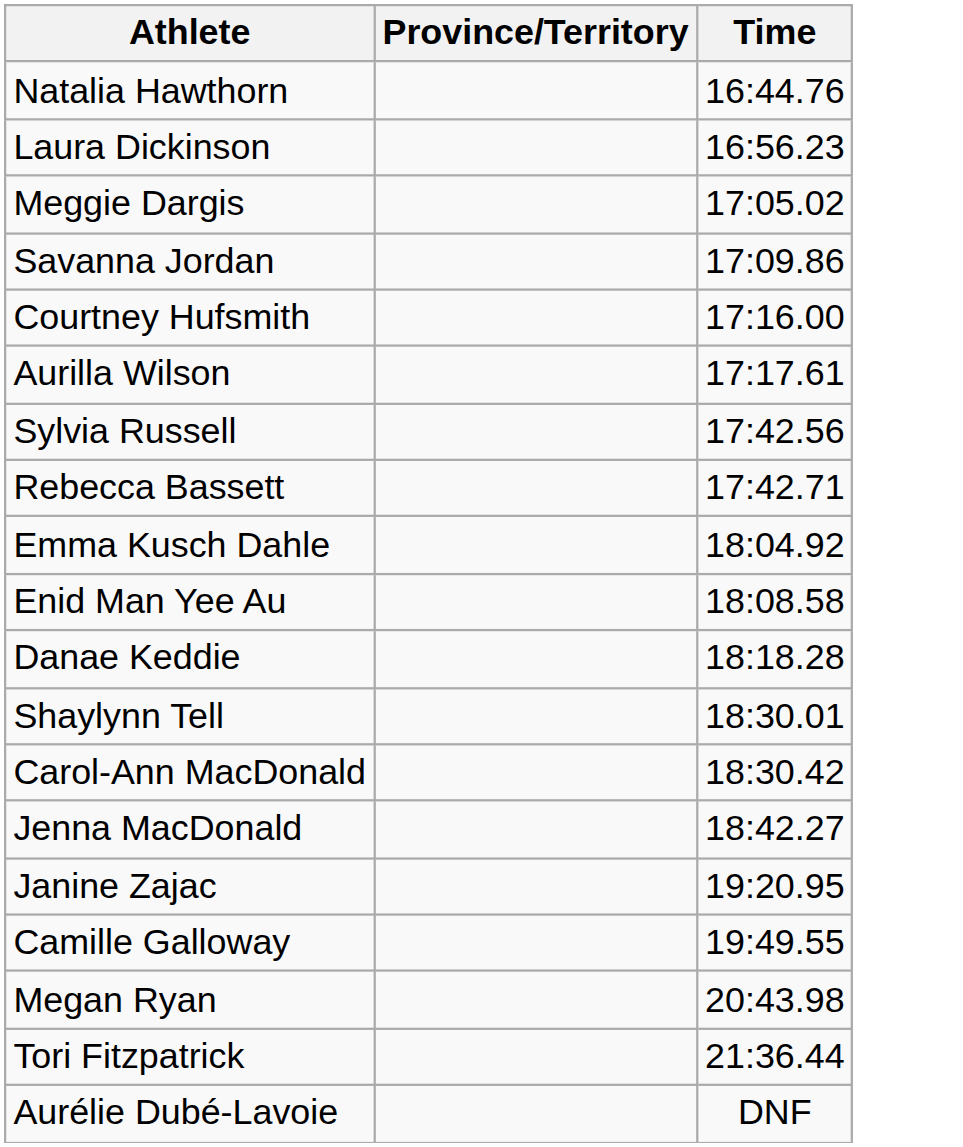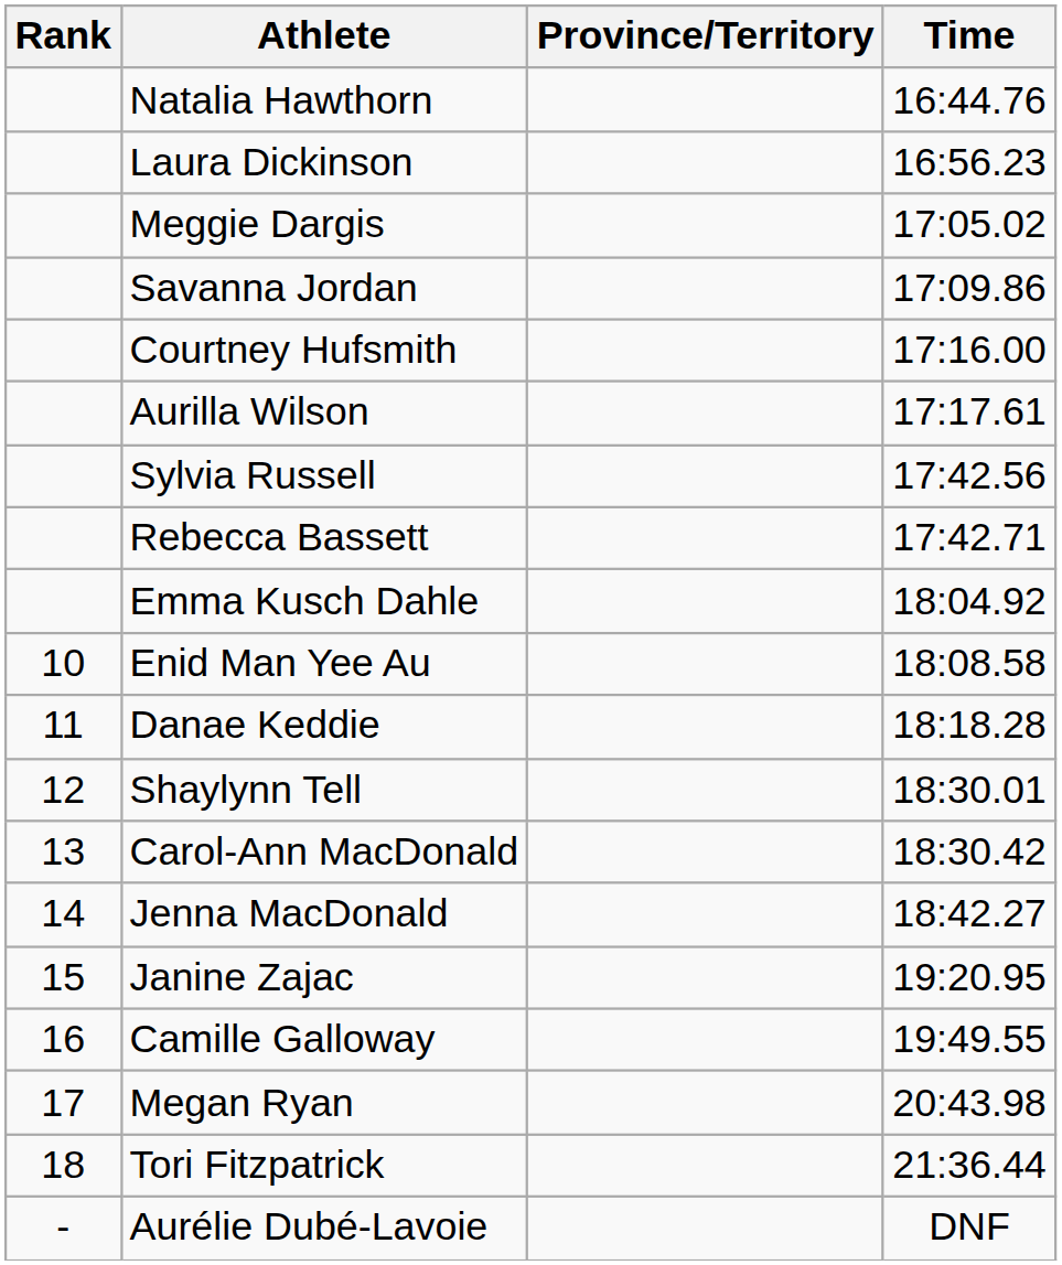 <table class="wikitable sortable" style="text-align:center">
 <tr>
+<th>Rank</th>
 <th>Athlete</th>
 <th>Province/Territory</th>
 <th>Time</th>
 </tr>
 <tr>
+<td></td>
 <td align=left>Natalia Hawthorn</td>
 <td align="left"></td>
 <td>16:44.76</td>
 </tr>
 <tr>
+<td></td>
 <td align=left>Laura Dickinson</td>
 <td align="left"></td>
 <td>16:56.23</td>
 </tr>
 <tr>
+<td></td>
 <td align=left>Meggie Dargis</td>
 <td align="left"></td>
 <td>17:05.02</td>
 </tr>
 <tr>
+<td></td>
 <td align=left>Savanna Jordan</td>
 <td align="left"></td>
 <td>17:09.86</td>
 </tr>
 <tr>
+<td></td>
 <td align=left>Courtney Hufsmith</td>
 <td align="left"></td>
 <td>17:16.00</td>
 </tr>
 <tr>
+<td></td>
 <td align=left>Aurilla Wilson</td>
 <td align="left"></td>
 <td>17:17.61</td>
 </tr>
 <tr>
+<td></td>
 <td align=left>Sylvia Russell</td>
 <td align="left"></td>
 <td>17:42.56</td>
 </tr>
 <tr>
+<td></td>
 <td align=left>Rebecca Bassett</td>
 <td align="left"></td>
 <td>17:42.71</td>
 </tr>
 <tr>
+<td></td>
 <td align=left>Emma Kusch Dahle</td>
 <td align="left"></td>
 <td>18:04.92</td>
 </tr>
 <tr>
+<td>10</td>
 <td align=left>Enid Man Yee Au</td>
 <td align="left"></td>
 <td>18:08.58</td>
 </tr>
 <tr>
+<td>11</td>
 <td align=left>Danae Keddie</td>
 <td align="left"></td>
 <td>18:18.28</td>
 </tr>
 <tr>
+<td>12</td>
 <td align=left>Shaylynn Tell</td>
 <td align="left"></td>
 <td>18:30.01</td>
 </tr>
 <tr>
+<td>13</td>
 <td align=left>Carol-Ann MacDonald</td>
 <td align="left"></td>
 <td>18:30.42</td>
 </tr>
 <tr>
+<td>14</td>
 <td align=left>Jenna MacDonald</td>
 <td align="left"></td>
 <td>18:42.27</td>
 </tr>
 <tr>
+<td>15</td>
 <td align=left>Janine Zajac</td>
 <td align="left"></td>
 <td>19:20.95</td>
 </tr>
 <tr>
+<td>16</td>
 <td align=left>Camille Galloway</td>
 <td align="left"></td>
 <td>19:49.55</td>
 </tr>
 <tr>
+<td>17</td>
 <td align=left>Megan Ryan</td>
 <td align="left"></td>
 <td>20:43.98</td>
 </tr>
 <tr>
+<td>18</td>
 <td align=left>Tori Fitzpatrick</td>
 <td align="left"></td>
 <td>21:36.44</td>
 </tr>
 <tr>
+<td>-</td>
 <td align=left>Aurélie Dubé-Lavoie</td>
 <td align="left"></td>
 <td>DNF</td>
 </tr>
 </table>
